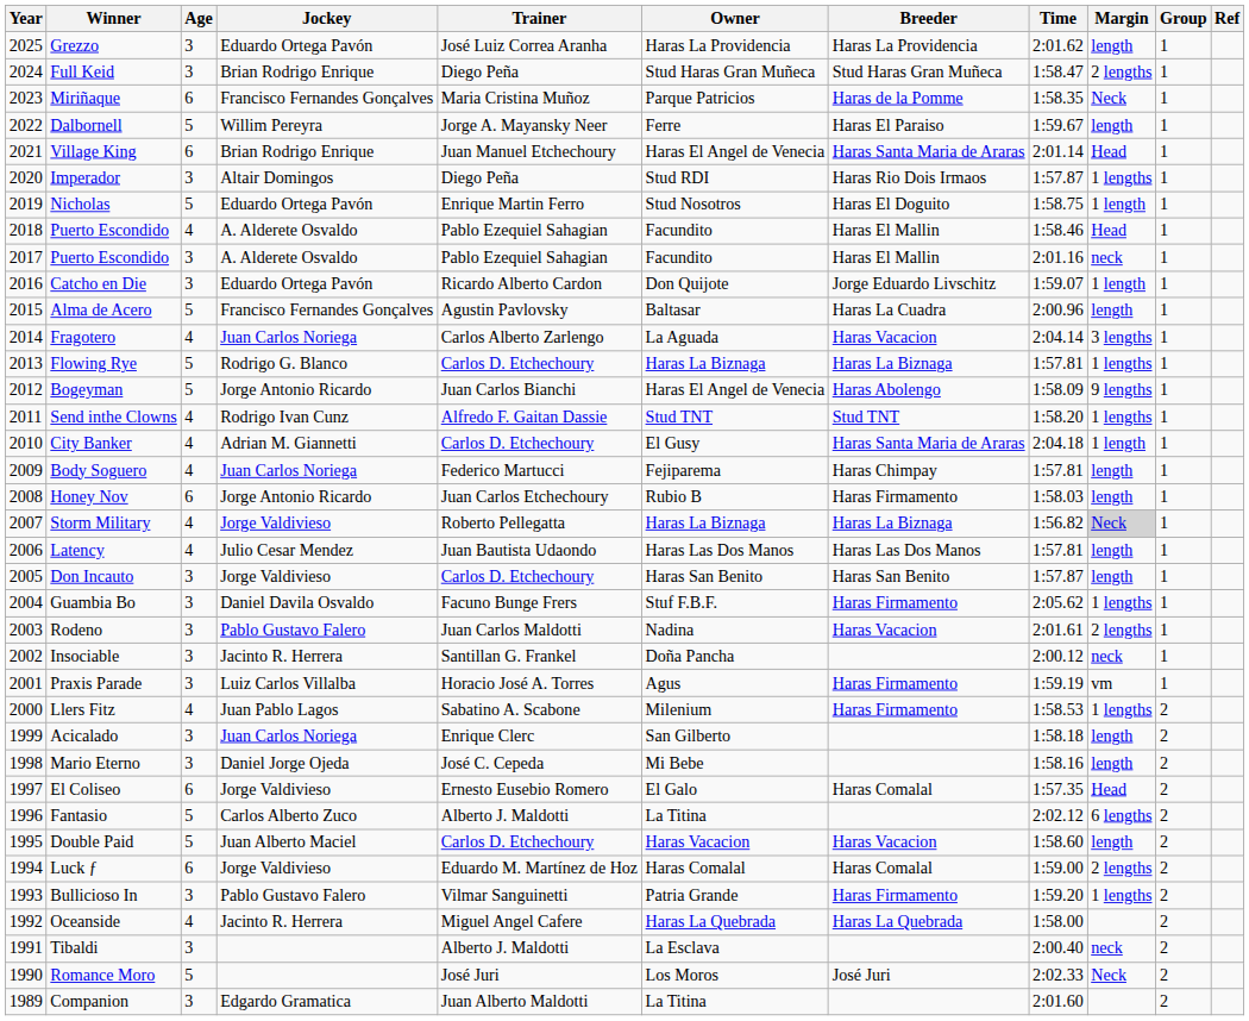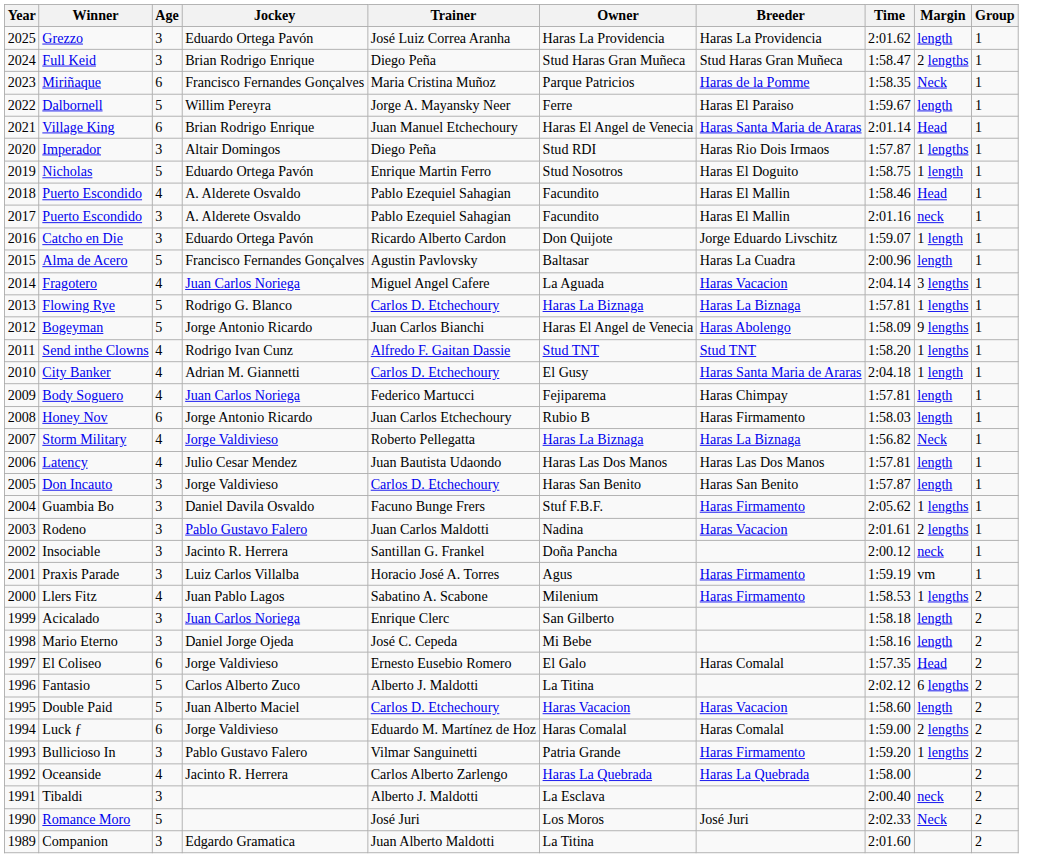 <table class="wikitable">
 <tr>
 <th>Year</th>
 <th>Winner</th>
 <th>Age</th>
 <th>Jockey</th>
 <th>Trainer</th>
 <th>Owner</th>
 <th>Breeder</th>
 <th>Time</th>
 <th>Margin</th>
 <th>Group</th>
-<th>Ref</th>
 </tr>
 <tr>
 <td>2025</td>
 <td><a href='#'>Grezzo</a></td>
 <td>3</td>
 <td>Eduardo Ortega Pavón</td>
 <td>José Luiz Correa Aranha</td>
 <td>Haras La Providencia</td>
 <td>Haras La Providencia</td>
 <td>2:01.62</td>
 <td> <a href='#'>length</a></td>
 <td>1</td>
-<td></td>
 </tr>
 <tr>
 <td>2024</td>
 <td><a href='#'>Full Keid</a></td>
 <td>3</td>
 <td>Brian Rodrigo Enrique</td>
 <td>Diego Peña</td>
 <td>Stud Haras Gran Muñeca</td>
 <td>Stud Haras Gran Muñeca</td>
 <td>1:58.47</td>
 <td>2 <a href='#'>lengths</a></td>
 <td>1</td>
-<td></td>
 </tr>
 <tr>
 <td>2023</td>
 <td><a href='#'>Miriñaque</a></td>
 <td>6</td>
 <td>Francisco Fernandes Gonçalves</td>
 <td>Maria Cristina Muñoz</td>
 <td>Parque Patricios</td>
 <td><a href='#'>Haras de la Pomme</a></td>
 <td>1:58.35</td>
 <td><a href='#'>Neck</a></td>
 <td>1</td>
-<td></td>
 </tr>
 <tr>
 <td>2022</td>
 <td><a href='#'>Dalbornell</a></td>
 <td>5</td>
 <td>Willim Pereyra</td>
 <td>Jorge A. Mayansky Neer</td>
 <td>Ferre</td>
 <td>Haras El Paraiso</td>
 <td>1:59.67</td>
 <td> <a href='#'>length</a></td>
 <td>1</td>
-<td></td>
 </tr>
 <tr>
 <td>2021</td>
 <td><a href='#'>Village King</a></td>
 <td>6</td>
 <td>Brian Rodrigo Enrique</td>
 <td>Juan Manuel Etchechoury</td>
 <td>Haras El Angel de Venecia</td>
 <td><a href='#'>Haras Santa Maria de Araras</a></td>
 <td>2:01.14</td>
 <td><a href='#'>Head</a></td>
 <td>1</td>
-<td></td>
 </tr>
 <tr>
 <td>2020</td>
 <td><a href='#'>Imperador</a></td>
 <td>3</td>
 <td>Altair Domingos</td>
 <td>Diego Peña</td>
 <td>Stud RDI</td>
 <td>Haras Rio Dois Irmaos</td>
 <td>1:57.87</td>
 <td>1 <a href='#'>lengths</a></td>
 <td>1</td>
-<td></td>
 </tr>
 <tr>
 <td>2019</td>
 <td><a href='#'>Nicholas</a></td>
 <td>5</td>
 <td>Eduardo Ortega Pavón</td>
 <td>Enrique Martin Ferro</td>
 <td>Stud Nosotros</td>
 <td>Haras El Doguito</td>
 <td>1:58.75</td>
 <td>1 <a href='#'>length</a></td>
 <td>1</td>
-<td></td>
 </tr>
 <tr>
 <td>2018</td>
 <td><a href='#'>Puerto Escondido</a></td>
 <td>4</td>
 <td>A. Alderete Osvaldo</td>
 <td>Pablo Ezequiel Sahagian</td>
 <td>Facundito</td>
 <td>Haras El Mallin</td>
 <td>1:58.46</td>
 <td><a href='#'>Head</a></td>
 <td>1</td>
-<td></td>
 </tr>
 <tr>
 <td>2017</td>
 <td><a href='#'>Puerto Escondido</a></td>
 <td>3</td>
 <td>A. Alderete Osvaldo</td>
 <td>Pablo Ezequiel Sahagian</td>
 <td>Facundito</td>
 <td>Haras El Mallin</td>
 <td>2:01.16</td>
 <td> <a href='#'>neck</a></td>
 <td>1</td>
-<td></td>
 </tr>
 <tr>
 <td>2016</td>
 <td><a href='#'>Catcho en Die</a></td>
 <td>3</td>
 <td>Eduardo Ortega Pavón</td>
 <td>Ricardo Alberto Cardon</td>
 <td>Don Quijote</td>
 <td>Jorge Eduardo Livschitz</td>
 <td>1:59.07</td>
 <td>1 <a href='#'>length</a></td>
 <td>1</td>
-<td></td>
 </tr>
 <tr>
 <td>2015</td>
 <td><a href='#'>Alma de Acero</a></td>
 <td>5</td>
 <td>Francisco Fernandes Gonçalves</td>
 <td>Agustin Pavlovsky</td>
 <td>Baltasar</td>
 <td>Haras La Cuadra</td>
 <td>2:00.96</td>
 <td> <a href='#'>length</a></td>
 <td>1</td>
-<td></td>
 </tr>
 <tr>
 <td>2014</td>
 <td><a href='#'>Fragotero</a></td>
 <td>4</td>
 <td><a href='#'>Juan Carlos Noriega</a></td>
-<td>Carlos Alberto Zarlengo</td>
+<td>Miguel Angel Cafere</td>
 <td>La Aguada</td>
 <td><a href='#'>Haras Vacacion</a></td>
 <td>2:04.14</td>
 <td>3 <a href='#'>lengths</a></td>
 <td>1</td>
-<td></td>
 </tr>
 <tr>
 <td>2013</td>
 <td><a href='#'>Flowing Rye</a></td>
 <td>5</td>
 <td>Rodrigo G. Blanco</td>
 <td><a href='#'>Carlos D. Etchechoury</a></td>
 <td><a href='#'>Haras La Biznaga</a></td>
 <td><a href='#'>Haras La Biznaga</a></td>
 <td>1:57.81</td>
 <td>1 <a href='#'>lengths</a></td>
 <td>1</td>
-<td></td>
 </tr>
 <tr>
 <td>2012</td>
 <td><a href='#'>Bogeyman</a></td>
 <td>5</td>
 <td>Jorge Antonio Ricardo</td>
 <td>Juan Carlos Bianchi</td>
 <td>Haras El Angel de Venecia</td>
 <td><a href='#'>Haras Abolengo</a></td>
 <td>1:58.09</td>
 <td>9 <a href='#'>lengths</a></td>
 <td>1</td>
-<td></td>
 </tr>
 <tr>
 <td>2011</td>
 <td><a href='#'>Send inthe Clowns</a></td>
 <td>4</td>
 <td>Rodrigo Ivan Cunz</td>
 <td><a href='#'>Alfredo F. Gaitan Dassie</a></td>
 <td><a href='#'>Stud TNT</a></td>
 <td><a href='#'>Stud TNT</a></td>
 <td>1:58.20</td>
 <td>1 <a href='#'>lengths</a></td>
 <td>1</td>
-<td></td>
 </tr>
 <tr>
 <td>2010</td>
 <td><a href='#'>City Banker</a></td>
 <td>4</td>
 <td>Adrian M. Giannetti</td>
 <td><a href='#'>Carlos D. Etchechoury</a></td>
 <td>El Gusy</td>
 <td><a href='#'>Haras Santa Maria de Araras</a></td>
 <td>2:04.18</td>
 <td>1 <a href='#'>length</a></td>
 <td>1</td>
-<td></td>
 </tr>
 <tr>
 <td>2009</td>
 <td><a href='#'>Body Soguero</a></td>
 <td>4</td>
 <td><a href='#'>Juan Carlos Noriega</a></td>
 <td>Federico Martucci</td>
 <td>Fejiparema</td>
 <td>Haras Chimpay</td>
 <td>1:57.81</td>
 <td> <a href='#'>length</a></td>
 <td>1</td>
-<td></td>
 </tr>
 <tr>
 <td>2008</td>
 <td><a href='#'>Honey Nov</a></td>
 <td>6</td>
 <td>Jorge Antonio Ricardo</td>
 <td>Juan Carlos Etchechoury</td>
 <td>Rubio B</td>
 <td>Haras Firmamento</td>
 <td>1:58.03</td>
 <td> <a href='#'>length</a></td>
 <td>1</td>
-<td></td>
 </tr>
 <tr>
 <td>2007</td>
 <td><a href='#'>Storm Military</a></td>
 <td>4</td>
 <td><a href='#'>Jorge Valdivieso</a></td>
 <td>Roberto Pellegatta</td>
 <td><a href='#'>Haras La Biznaga</a></td>
 <td><a href='#'>Haras La Biznaga</a></td>
 <td>1:56.82</td>
-<td style="background: lightgrey;"><a href='#'>Neck</a></td>
+<td><a href='#'>Neck</a></td>
 <td>1</td>
-<td></td>
 </tr>
 <tr>
 <td>2006</td>
 <td><a href='#'>Latency</a></td>
 <td>4</td>
 <td>Julio Cesar Mendez</td>
 <td>Juan Bautista Udaondo</td>
 <td>Haras Las Dos Manos</td>
 <td>Haras Las Dos Manos</td>
 <td>1:57.81</td>
 <td> <a href='#'>length</a></td>
 <td>1</td>
-<td></td>
 </tr>
 <tr>
 <td>2005</td>
 <td><a href='#'>Don Incauto</a></td>
 <td>3</td>
 <td>Jorge Valdivieso</td>
 <td><a href='#'>Carlos D. Etchechoury</a></td>
 <td>Haras San Benito</td>
 <td>Haras San Benito</td>
 <td>1:57.87</td>
 <td> <a href='#'>length</a></td>
 <td>1</td>
-<td></td>
 </tr>
 <tr>
 <td>2004</td>
 <td>Guambia Bo</td>
 <td>3</td>
 <td>Daniel Davila Osvaldo</td>
 <td>Facuno Bunge Frers</td>
 <td>Stuf F.B.F.</td>
 <td><a href='#'>Haras Firmamento</a></td>
 <td>2:05.62</td>
 <td>1 <a href='#'>lengths</a></td>
 <td>1</td>
-<td></td>
 </tr>
 <tr>
 <td>2003</td>
 <td>Rodeno</td>
 <td>3</td>
 <td><a href='#'>Pablo Gustavo Falero</a></td>
 <td>Juan Carlos Maldotti</td>
 <td>Nadina</td>
 <td><a href='#'>Haras Vacacion</a></td>
 <td>2:01.61</td>
 <td>2 <a href='#'>lengths</a></td>
 <td>1</td>
-<td></td>
 </tr>
 <tr>
 <td>2002</td>
 <td>Insociable</td>
 <td>3</td>
 <td>Jacinto R. Herrera</td>
 <td>Santillan G. Frankel</td>
 <td>Doña Pancha</td>
 <td></td>
 <td>2:00.12</td>
 <td> <a href='#'>neck</a></td>
 <td>1</td>
-<td></td>
 </tr>
 <tr>
 <td>2001</td>
 <td>Praxis Parade</td>
 <td>3</td>
 <td>Luiz Carlos Villalba</td>
 <td>Horacio José A. Torres</td>
 <td>Agus</td>
 <td><a href='#'>Haras Firmamento</a></td>
 <td>1:59.19</td>
 <td>vm</td>
 <td>1</td>
-<td></td>
 </tr>
 <tr>
 <td>2000</td>
 <td>Llers Fitz</td>
 <td>4</td>
 <td>Juan Pablo Lagos</td>
 <td>Sabatino A. Scabone</td>
 <td>Milenium</td>
 <td><a href='#'>Haras Firmamento</a></td>
 <td>1:58.53</td>
 <td>1 <a href='#'>lengths</a></td>
 <td>2</td>
-<td></td>
 </tr>
 <tr>
 <td>1999</td>
 <td>Acicalado</td>
 <td>3</td>
 <td><a href='#'>Juan Carlos Noriega</a></td>
 <td>Enrique Clerc</td>
 <td>San Gilberto</td>
 <td></td>
 <td>1:58.18</td>
 <td> <a href='#'>length</a></td>
 <td>2</td>
-<td></td>
 </tr>
 <tr>
 <td>1998</td>
 <td>Mario Eterno</td>
 <td>3</td>
 <td>Daniel Jorge Ojeda</td>
 <td>José C. Cepeda</td>
 <td>Mi Bebe</td>
 <td></td>
 <td>1:58.16</td>
 <td> <a href='#'>length</a></td>
 <td>2</td>
-<td></td>
 </tr>
 <tr>
 <td>1997</td>
 <td>El Coliseo</td>
 <td>6</td>
 <td>Jorge Valdivieso</td>
 <td>Ernesto Eusebio Romero</td>
 <td>El Galo</td>
 <td>Haras Comalal</td>
 <td>1:57.35</td>
 <td><a href='#'>Head</a></td>
 <td>2</td>
-<td></td>
 </tr>
 <tr>
 <td>1996</td>
 <td>Fantasio</td>
 <td>5</td>
 <td>Carlos Alberto Zuco</td>
 <td>Alberto J. Maldotti</td>
 <td>La Titina</td>
 <td></td>
 <td>2:02.12</td>
 <td>6 <a href='#'>lengths</a></td>
 <td>2</td>
-<td></td>
 </tr>
 <tr>
 <td>1995</td>
 <td>Double Paid</td>
 <td>5</td>
 <td>Juan Alberto Maciel</td>
 <td><a href='#'>Carlos D. Etchechoury</a></td>
 <td><a href='#'>Haras Vacacion</a></td>
 <td><a href='#'>Haras Vacacion</a></td>
 <td>1:58.60</td>
 <td> <a href='#'>length</a></td>
 <td>2</td>
-<td></td>
 </tr>
 <tr>
 <td>1994</td>
 <td>Luck ƒ</td>
 <td>6</td>
 <td>Jorge Valdivieso</td>
 <td>Eduardo M. Martínez de Hoz</td>
 <td>Haras Comalal</td>
 <td>Haras Comalal</td>
 <td>1:59.00</td>
 <td>2 <a href='#'>lengths</a></td>
 <td>2</td>
-<td></td>
 </tr>
 <tr>
 <td>1993</td>
 <td>Bullicioso In</td>
 <td>3</td>
 <td>Pablo Gustavo Falero</td>
 <td>Vilmar Sanguinetti</td>
 <td>Patria Grande</td>
 <td><a href='#'>Haras Firmamento</a></td>
 <td>1:59.20</td>
 <td>1 <a href='#'>lengths</a></td>
 <td>2</td>
-<td></td>
 </tr>
 <tr>
 <td>1992</td>
 <td>Oceanside</td>
 <td>4</td>
 <td>Jacinto R. Herrera</td>
-<td>Miguel Angel Cafere</td>
+<td>Carlos Alberto Zarlengo</td>
 <td><a href='#'>Haras La Quebrada</a></td>
 <td><a href='#'>Haras La Quebrada</a></td>
 <td>1:58.00</td>
 <td></td>
 <td>2</td>
-<td></td>
 </tr>
 <tr>
 <td>1991</td>
 <td>Tibaldi</td>
 <td>3</td>
 <td></td>
 <td>Alberto J. Maldotti</td>
 <td>La Esclava</td>
 <td></td>
 <td>2:00.40</td>
 <td> <a href='#'>neck</a></td>
 <td>2</td>
-<td></td>
 </tr>
 <tr>
 <td>1990</td>
 <td><a href='#'>Romance Moro</a></td>
 <td>5</td>
 <td></td>
 <td>José Juri</td>
 <td>Los Moros</td>
 <td>José Juri</td>
 <td>2:02.33</td>
 <td><a href='#'>Neck</a></td>
 <td>2</td>
-<td></td>
 </tr>
 <tr>
 <td>1989</td>
 <td>Companion</td>
 <td>3</td>
 <td>Edgardo Gramatica</td>
 <td>Juan Alberto Maldotti</td>
 <td>La Titina</td>
 <td></td>
 <td>2:01.60</td>
 <td></td>
 <td>2</td>
-<td></td>
 </tr>
 </table>
